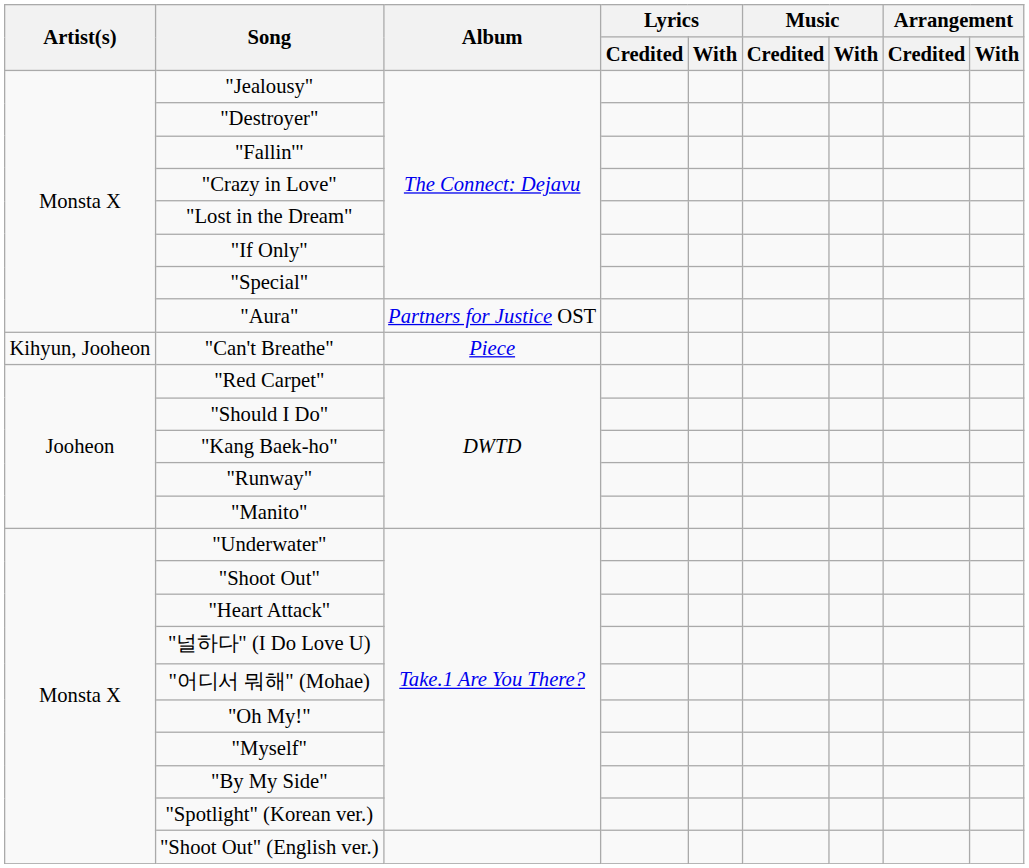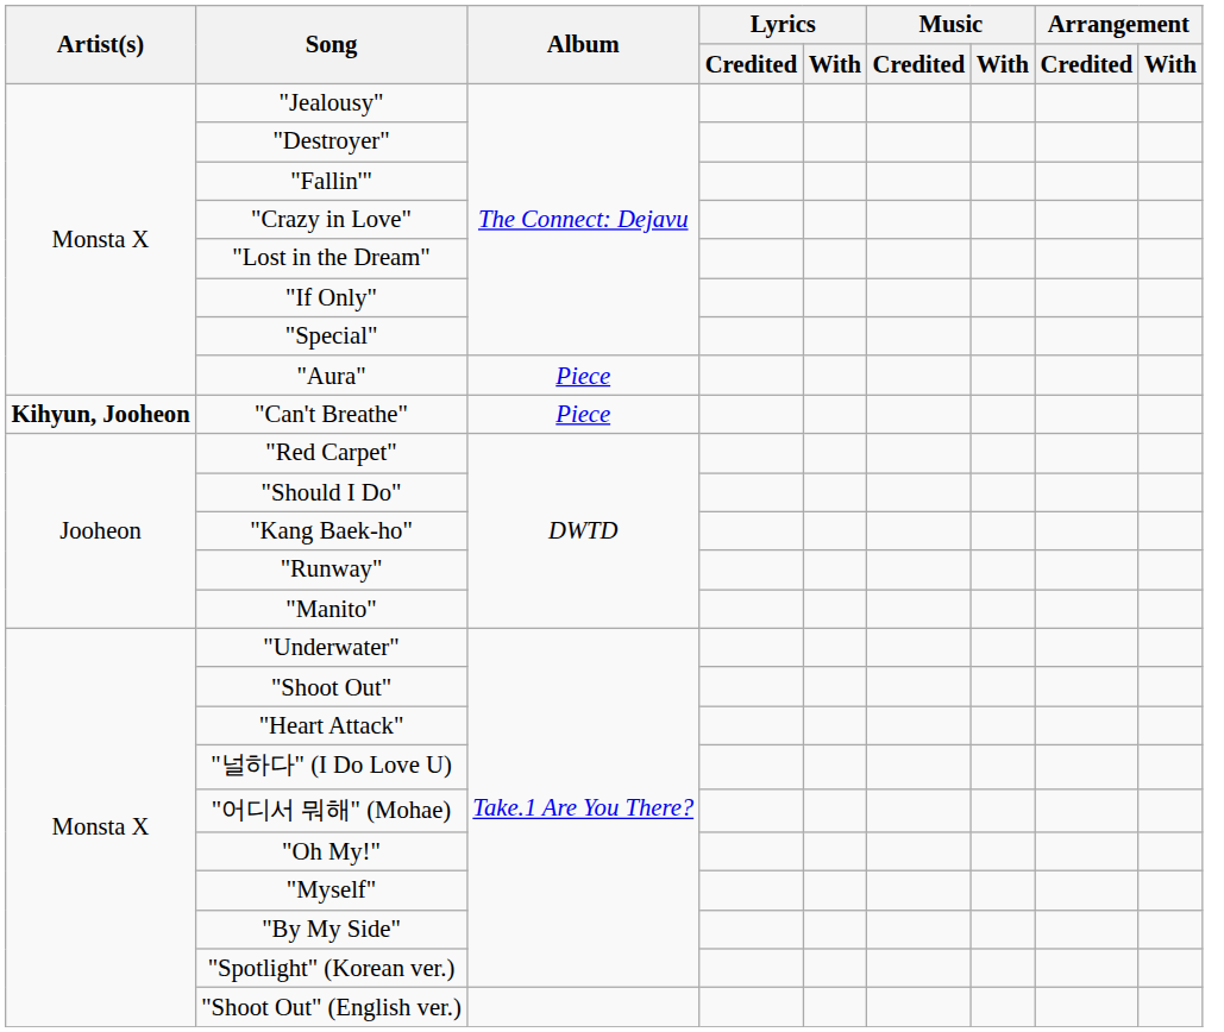 <table class="wikitable" style="text-align: center;">
 <tr>
 <th rowspan="2">Artist(s)</th>
 <th rowspan="2">Song</th>
 <th rowspan="2">Album</th>
 <th colspan="2">Lyrics</th>
 <th colspan="2">Music</th>
 <th colspan="2">Arrangement</th>
 </tr>
 <tr>
 <th>Credited</th>
 <th>With</th>
 <th>Credited</th>
 <th>With</th>
 <th>Credited</th>
 <th>With</th>
 </tr>
 <tr>
 <td rowspan="8">Monsta X</td>
 <td>"Jealousy"</td>
 <td rowspan="7"><em><a href='#'>The Connect: Dejavu</a></em></td>
 <td></td>
 <td></td>
 <td></td>
 <td></td>
 <td></td>
 <td></td>
 </tr>
 <tr>
 <td>"Destroyer"</td>
 <td></td>
 <td></td>
 <td></td>
 <td></td>
 <td></td>
 <td></td>
 </tr>
 <tr>
 <td>"Fallin'"</td>
 <td></td>
 <td></td>
 <td></td>
 <td></td>
 <td></td>
 <td></td>
 </tr>
 <tr>
 <td>"Crazy in Love"</td>
 <td></td>
 <td></td>
 <td></td>
 <td></td>
 <td></td>
 <td></td>
 </tr>
 <tr>
 <td>"Lost in the Dream"</td>
 <td></td>
 <td></td>
 <td></td>
 <td></td>
 <td></td>
 <td></td>
 </tr>
 <tr>
 <td>"If Only"</td>
 <td></td>
 <td></td>
 <td></td>
 <td></td>
 <td></td>
 <td></td>
 </tr>
 <tr>
 <td>"Special"</td>
 <td></td>
 <td></td>
 <td></td>
 <td></td>
 <td></td>
 <td></td>
 </tr>
 <tr>
 <td>"Aura"</td>
-<td><em><a href='#'>Partners for Justice</a></em> OST</td>
+<td><em><a href='#'>Piece</a></em></td>
 <td></td>
 <td></td>
 <td></td>
 <td></td>
 <td></td>
 <td></td>
 </tr>
 <tr>
-<td>Kihyun, Jooheon</td>
+<td><strong>Kihyun, Jooheon</strong></td>
 <td>"Can't Breathe"</td>
 <td><em><a href='#'>Piece</a></em></td>
 <td></td>
 <td></td>
 <td></td>
 <td></td>
 <td></td>
 <td></td>
 </tr>
 <tr>
 <td rowspan="5">Jooheon</td>
 <td>"Red Carpet"</td>
 <td rowspan="5"><em>DWTD</em></td>
 <td></td>
 <td></td>
 <td></td>
 <td></td>
 <td></td>
 <td></td>
 </tr>
 <tr>
 <td>"Should I Do"</td>
 <td></td>
 <td></td>
 <td></td>
 <td></td>
 <td></td>
 <td></td>
 </tr>
 <tr>
 <td>"Kang Baek-ho"</td>
 <td></td>
 <td></td>
 <td></td>
 <td></td>
 <td></td>
 <td></td>
 </tr>
 <tr>
 <td>"Runway" </td>
 <td></td>
 <td></td>
 <td></td>
 <td></td>
 <td></td>
 <td></td>
 </tr>
 <tr>
 <td>"Manito"</td>
 <td></td>
 <td></td>
 <td></td>
 <td></td>
 <td></td>
 <td></td>
 </tr>
 <tr>
 <td rowspan="10">Monsta X</td>
 <td>"Underwater"</td>
 <td rowspan="9"><em><a href='#'>Take.1 Are You There?</a></em></td>
 <td></td>
 <td></td>
 <td></td>
 <td></td>
 <td></td>
 <td></td>
 </tr>
 <tr>
 <td>"Shoot Out"</td>
 <td></td>
 <td></td>
 <td></td>
 <td></td>
 <td></td>
 <td></td>
 </tr>
 <tr>
 <td>"Heart Attack"</td>
 <td></td>
 <td></td>
 <td></td>
 <td></td>
 <td></td>
 <td></td>
 </tr>
 <tr>
 <td>"널하다" (I Do Love U)</td>
 <td></td>
 <td></td>
 <td></td>
 <td></td>
 <td></td>
 <td></td>
 </tr>
 <tr>
 <td>"어디서 뭐해" (Mohae)</td>
 <td></td>
 <td></td>
 <td></td>
 <td></td>
 <td></td>
 <td></td>
 </tr>
 <tr>
 <td>"Oh My!"</td>
 <td></td>
 <td></td>
 <td></td>
 <td></td>
 <td></td>
 <td></td>
 </tr>
 <tr>
 <td>"Myself"</td>
 <td></td>
 <td></td>
 <td></td>
 <td></td>
 <td></td>
 <td></td>
 </tr>
 <tr>
 <td>"By My Side"</td>
 <td></td>
 <td></td>
 <td></td>
 <td></td>
 <td></td>
 <td></td>
 </tr>
 <tr>
 <td>"Spotlight" (Korean ver.)</td>
 <td></td>
 <td></td>
 <td></td>
 <td></td>
 <td></td>
 <td></td>
 </tr>
 <tr>
 <td>"Shoot Out" (English ver.)</td>
 <td></td>
 <td></td>
 <td></td>
 <td></td>
 <td></td>
 <td></td>
 <td></td>
 </tr>
 </table>
